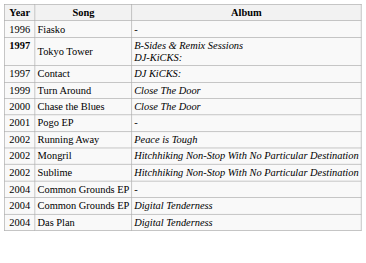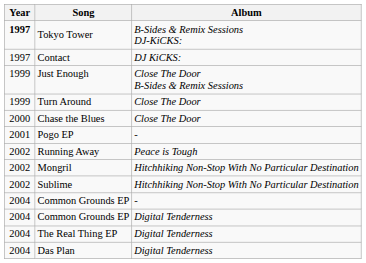 <table class="wikitable">
 <tr>
 <th align="center" valign="top" width="40">Year</th>
 <th align="left" valign="top">Song</th>
 <th align="left" valign="top">Album</th>
-</tr>
-<tr>
-<td align="center" valign="top">1996</td>
-<td align="left" valign="top">Fiasko</td>
-<td align="left" valign="top">-</td>
 </tr>
 <tr>
 <td align="center" valign="top"><strong>1997</strong></td>
 <td align="left" palign="top">Tokyo Tower</td>
 <td align="left" valign="top"><em>B-Sides & Remix Sessions</em><br><em>DJ-KiCKS:</em></td>
 </tr>
 <tr>
 <td align="center" valign="top">1997</td>
 <td align="left" valign="top">Contact</td>
 <td align="left" valign="top"><em>DJ KiCKS:</em></td>
+</tr>
+<tr>
+<td align="center" valign="top">1999</td>
+<td align="left" valign="top">Just Enough</td>
+<td align="left" valign="top"><em>Close The Door</em><br><em>B-Sides & Remix Sessions</em></td>
 </tr>
 <tr>
 <td align="center" valign="top">1999</td>
 <td align="left" valign="top">Turn Around</td>
 <td align="left" valign="top"><em>Close The Door</em></td>
 </tr>
 <tr>
 <td align="center" valign="top">2000</td>
 <td align="left" valign="top">Chase the Blues</td>
 <td align="left" valign="top"><em>Close The Door</em></td>
 </tr>
 <tr>
 <td align="center" valign="top">2001</td>
 <td align="left" valign="top">Pogo EP</td>
 <td align="left" valign="top">-</td>
 </tr>
 <tr>
 <td align="center" valign="top">2002</td>
 <td align="left" valign="top">Running Away</td>
 <td align="left" valign="top"><em>Peace is Tough</em></td>
 </tr>
 <tr>
 <td align="center" valign="top">2002</td>
 <td align="left" valign="top">Mongril</td>
 <td align="left" valign="top"><em>Hitchhiking Non-Stop With No Particular Destination</em></td>
 </tr>
 <tr>
 <td align="center" valign="top">2002</td>
 <td align="left" valign="top">Sublime</td>
 <td align="left" valign="top"><em>Hitchhiking Non-Stop With No Particular Destination</em></td>
 </tr>
 <tr>
 <td align="center" valign="top">2004</td>
 <td align="left" valign="top">Common Grounds EP</td>
 <td align="left" valign="top">-</td>
 </tr>
 <tr>
 <td align="center" valign="top">2004</td>
 <td align="left" valign="top">Common Grounds EP</td>
 <td align="left" valign="top"><em>Digital Tenderness</em></td>
 </tr>
 <tr>
 <td align="center" valign="top">2004</td>
+<td align="left" valign="top">The Real Thing EP</td>
+<td align="left" valign="top"><em>Digital Tenderness</em></td>
+</tr>
+<tr>
+<td align="center" valign="top">2004</td>
 <td align="left" valign="top">Das Plan</td>
 <td align="left" valign="top"><em>Digital Tenderness</em></td>
 </tr>
 </table>
